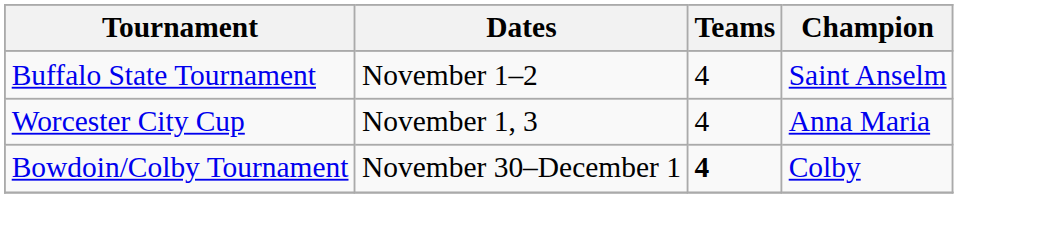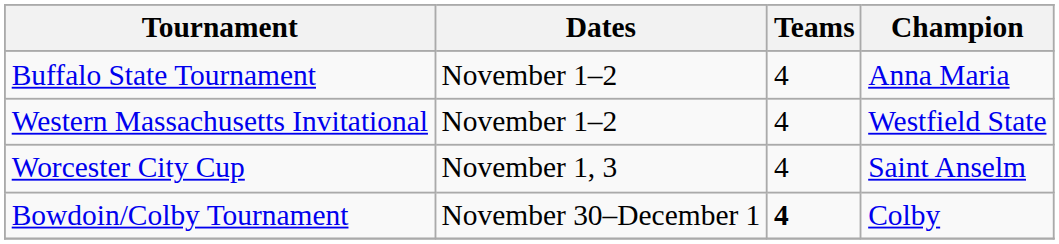 <table class="wikitable">
 <tr>
 <th>Tournament</th>
 <th>Dates</th>
 <th>Teams</th>
 <th>Champion</th>
 </tr>
 <tr>
 <td><a href='#'>Buffalo State Tournament</a></td>
 <td>November 1–2</td>
 <td>4</td>
-<td><a href='#'>Saint Anselm</a></td>
+<td><a href='#'>Anna Maria</a></td>
+</tr>
+<tr>
+<td><a href='#'>Western Massachusetts Invitational</a></td>
+<td>November 1–2</td>
+<td>4</td>
+<td><a href='#'>Westfield State</a></td>
 </tr>
 <tr>
 <td><a href='#'>Worcester City Cup</a></td>
 <td>November 1, 3</td>
 <td>4</td>
-<td><a href='#'>Anna Maria</a></td>
+<td><a href='#'>Saint Anselm</a></td>
 </tr>
 <tr>
 <td><a href='#'>Bowdoin/Colby Tournament</a></td>
 <td>November 30–December 1</td>
 <td><strong>4</strong></td>
 <td><a href='#'>Colby</a></td>
 </tr>
 <tr>
 </tr>
 </table>
